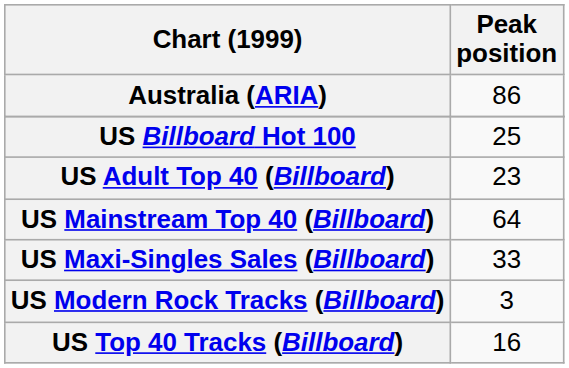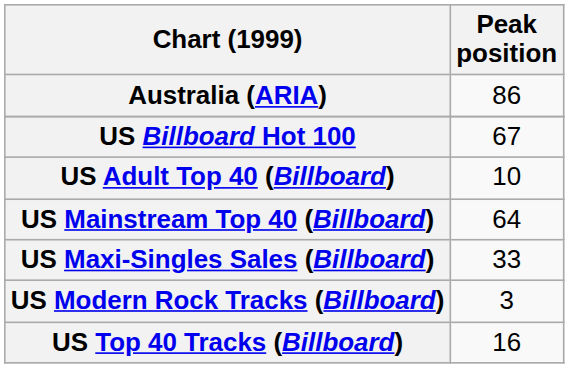 <table class="wikitable sortable plainrowheaders" style="text-align:center">
 <tr>
 <th>Chart (1999)</th>
 <th>Peak<br>position</th>
 </tr>
 <tr>
 <th scope="row">Australia (<a href='#'>ARIA</a>)</th>
 <td>86</td>
 </tr>
 <tr>
 </tr>
 <tr>
 </tr>
 <tr>
 <th scope="row">US <a href='#'><em>Billboard</em> Hot 100</a></th>
-<td>25</td>
+<td>67</td>
 </tr>
 <tr>
 <th scope="row">US <a href='#'>Adult Top 40</a> (<em><a href='#'>Billboard</a></em>)</th>
-<td>23</td>
+<td>10</td>
 </tr>
 <tr>
 <th scope="row">US <a href='#'>Mainstream Top 40</a> (<em><a href='#'>Billboard</a></em>)</th>
 <td>64</td>
 </tr>
 <tr>
 <th scope="row">US <a href='#'>Maxi-Singles Sales</a> (<em><a href='#'>Billboard</a></em>)</th>
 <td>33</td>
 </tr>
 <tr>
 <th scope="row">US <a href='#'>Modern Rock Tracks</a> (<em><a href='#'>Billboard</a></em>)</th>
 <td>3</td>
 </tr>
 <tr>
 <th scope="row">US <a href='#'>Top 40 Tracks</a> (<em><a href='#'>Billboard</a></em>)</th>
 <td>16</td>
 </tr>
 </table>
